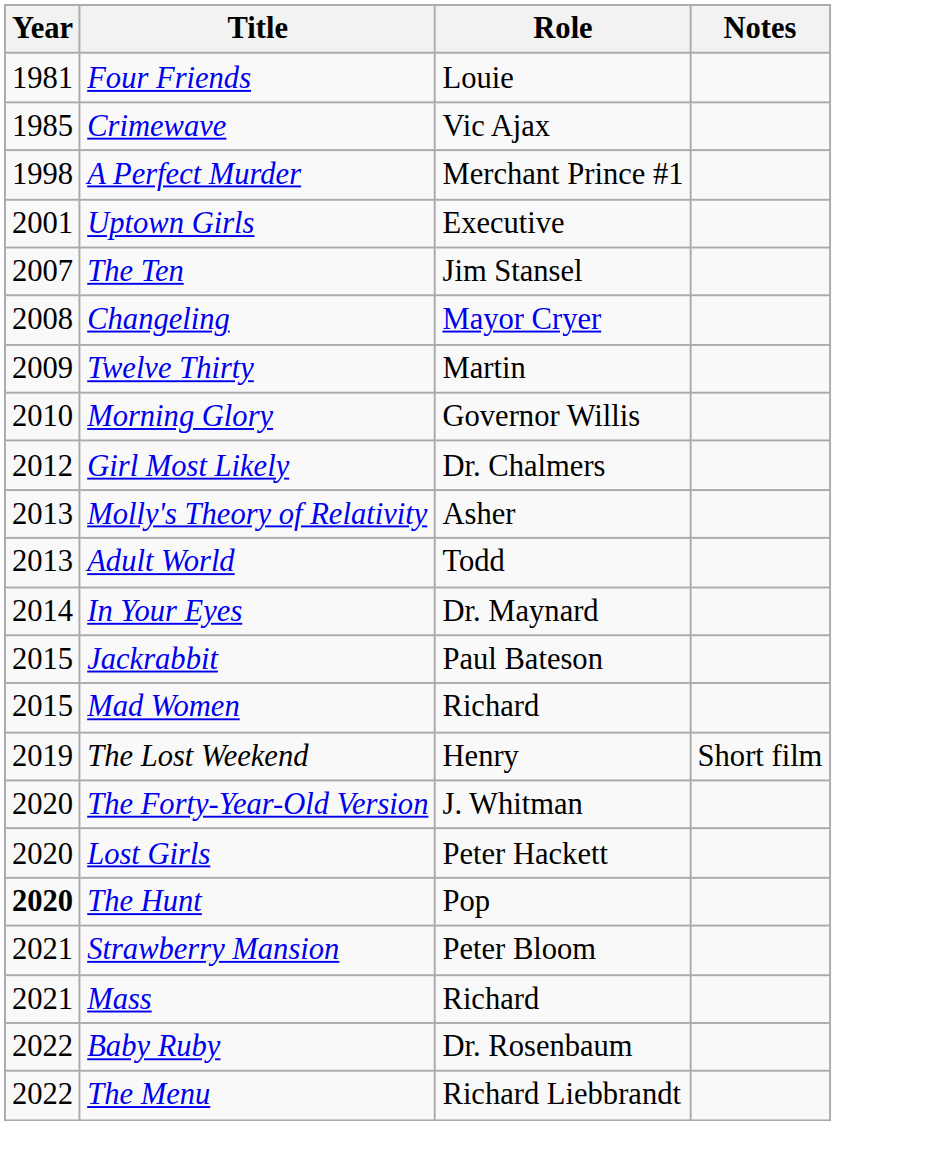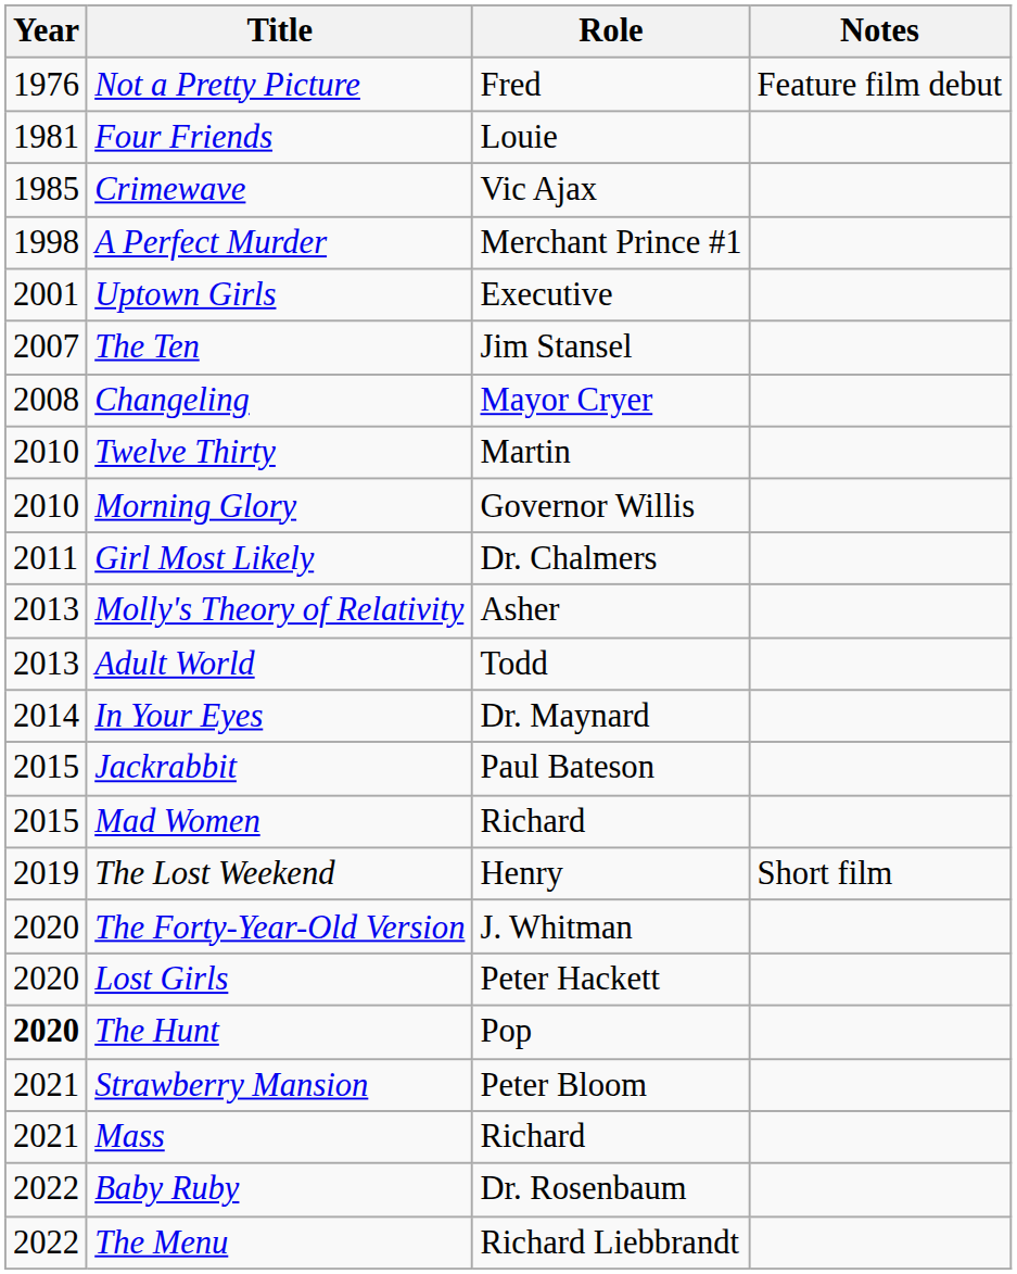 <table class="wikitable sortable">
 <tr>
 <th>Year</th>
 <th>Title</th>
 <th>Role</th>
 <th>Notes</th>
+</tr>
+<tr>
+<td>1976</td>
+<td><em><a href='#'>Not a Pretty Picture</a></em></td>
+<td>Fred</td>
+<td>Feature film debut</td>
 </tr>
 <tr>
 <td>1981</td>
 <td><em><a href='#'>Four Friends</a></em></td>
 <td>Louie</td>
 <td></td>
 </tr>
 <tr>
 <td>1985</td>
 <td><em><a href='#'>Crimewave</a></em></td>
 <td>Vic Ajax</td>
 <td></td>
 </tr>
 <tr>
 <td>1998</td>
 <td><em><a href='#'>A Perfect Murder</a></em></td>
 <td>Merchant Prince #1</td>
 <td></td>
 </tr>
 <tr>
 <td>2001</td>
 <td><em><a href='#'>Uptown Girls</a></em></td>
 <td>Executive</td>
 <td></td>
 </tr>
 <tr>
 <td>2007</td>
 <td><em><a href='#'>The Ten</a></em></td>
 <td>Jim Stansel</td>
 <td></td>
 </tr>
 <tr>
 <td>2008</td>
 <td><em><a href='#'>Changeling</a></em></td>
 <td><a href='#'>Mayor Cryer</a></td>
 <td></td>
 </tr>
 <tr>
-<td>2009</td>
+<td>2010</td>
 <td><em><a href='#'>Twelve Thirty</a></em></td>
 <td>Martin</td>
 <td></td>
 </tr>
 <tr>
 <td>2010</td>
 <td><em><a href='#'>Morning Glory</a></em></td>
 <td>Governor Willis</td>
 <td></td>
 </tr>
 <tr>
-<td>2012</td>
+<td>2011</td>
 <td><em><a href='#'>Girl Most Likely</a></em></td>
 <td>Dr. Chalmers</td>
 <td></td>
 </tr>
 <tr>
 <td>2013</td>
 <td><em><a href='#'>Molly's Theory of Relativity</a></em></td>
 <td>Asher</td>
 <td></td>
 </tr>
 <tr>
 <td>2013</td>
 <td><em><a href='#'>Adult World</a></em></td>
 <td>Todd</td>
 <td></td>
 </tr>
 <tr>
 <td>2014</td>
 <td><em><a href='#'>In Your Eyes</a></em></td>
 <td>Dr. Maynard</td>
 <td></td>
 </tr>
 <tr>
 <td>2015</td>
 <td><em><a href='#'>Jackrabbit</a></em></td>
 <td>Paul Bateson</td>
 <td></td>
 </tr>
 <tr>
 <td>2015</td>
 <td><em><a href='#'>Mad Women</a></em></td>
 <td>Richard</td>
 <td></td>
 </tr>
 <tr>
 <td>2019</td>
 <td><em>The Lost Weekend</em></td>
 <td>Henry</td>
 <td>Short film </td>
 </tr>
 <tr>
 <td>2020</td>
 <td><em><a href='#'>The Forty-Year-Old Version</a></em></td>
 <td>J. Whitman</td>
 <td></td>
 </tr>
 <tr>
 <td>2020</td>
 <td><em><a href='#'>Lost Girls</a></em></td>
 <td>Peter Hackett</td>
 <td></td>
 </tr>
 <tr>
 <td><strong>2020</strong></td>
 <td><em><a href='#'>The Hunt</a></em></td>
 <td>Pop</td>
 <td></td>
 </tr>
 <tr>
 <td>2021</td>
 <td><em><a href='#'>Strawberry Mansion</a></em></td>
 <td>Peter Bloom</td>
 <td></td>
 </tr>
 <tr>
 <td>2021</td>
 <td><em><a href='#'>Mass</a></em></td>
 <td>Richard</td>
 <td></td>
 </tr>
 <tr>
 <td>2022</td>
 <td><em><a href='#'>Baby Ruby</a></em></td>
 <td>Dr. Rosenbaum</td>
 <td></td>
 </tr>
 <tr>
 <td>2022</td>
 <td><em><a href='#'>The Menu</a></em></td>
 <td>Richard Liebbrandt</td>
 <td></td>
 </tr>
 </table>
